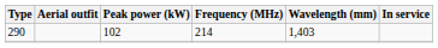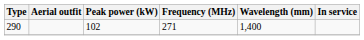 <table class="wikitable">
 <tr>
 <th>Type</th>
 <th>Aerial outfit</th>
 <th>Peak power (kW)</th>
 <th>Frequency (MHz)</th>
 <th>Wavelength (mm)</th>
 <th>In service</th>
 </tr>
 <tr>
 <td>290</td>
 <td></td>
 <td>102</td>
-<td>214</td>
-<td>1,403</td>
+<td>271</td>
+<td>1,400</td>
 <td></td>
 </tr>
 <tr>
 </tr>
 </table>
